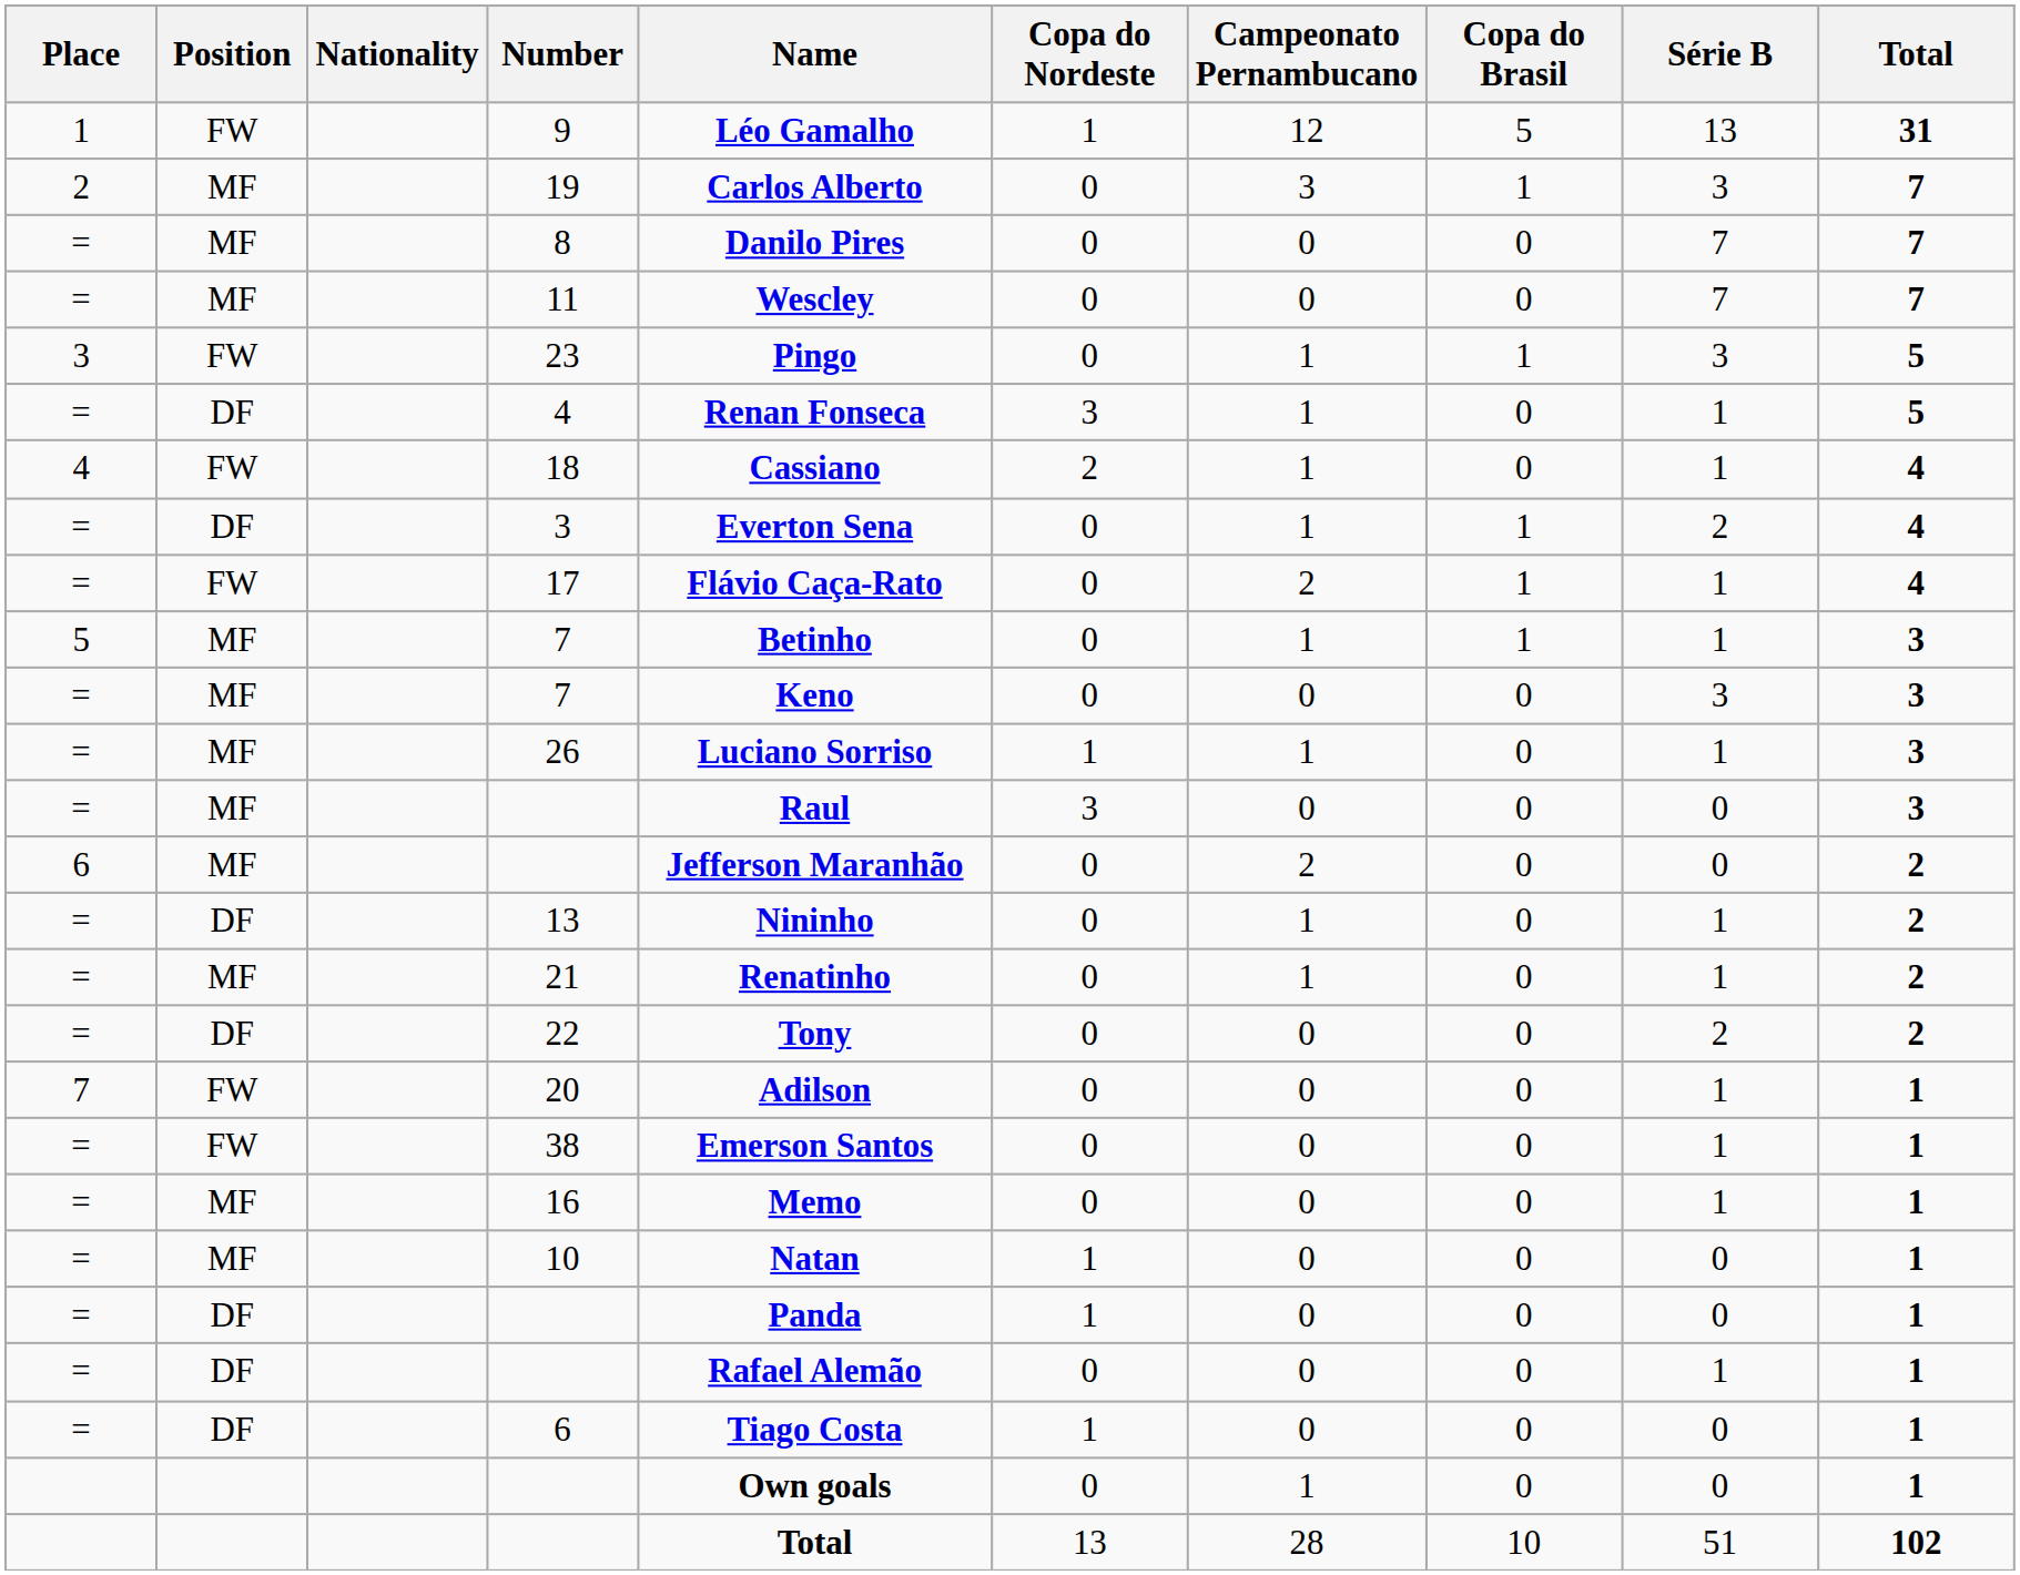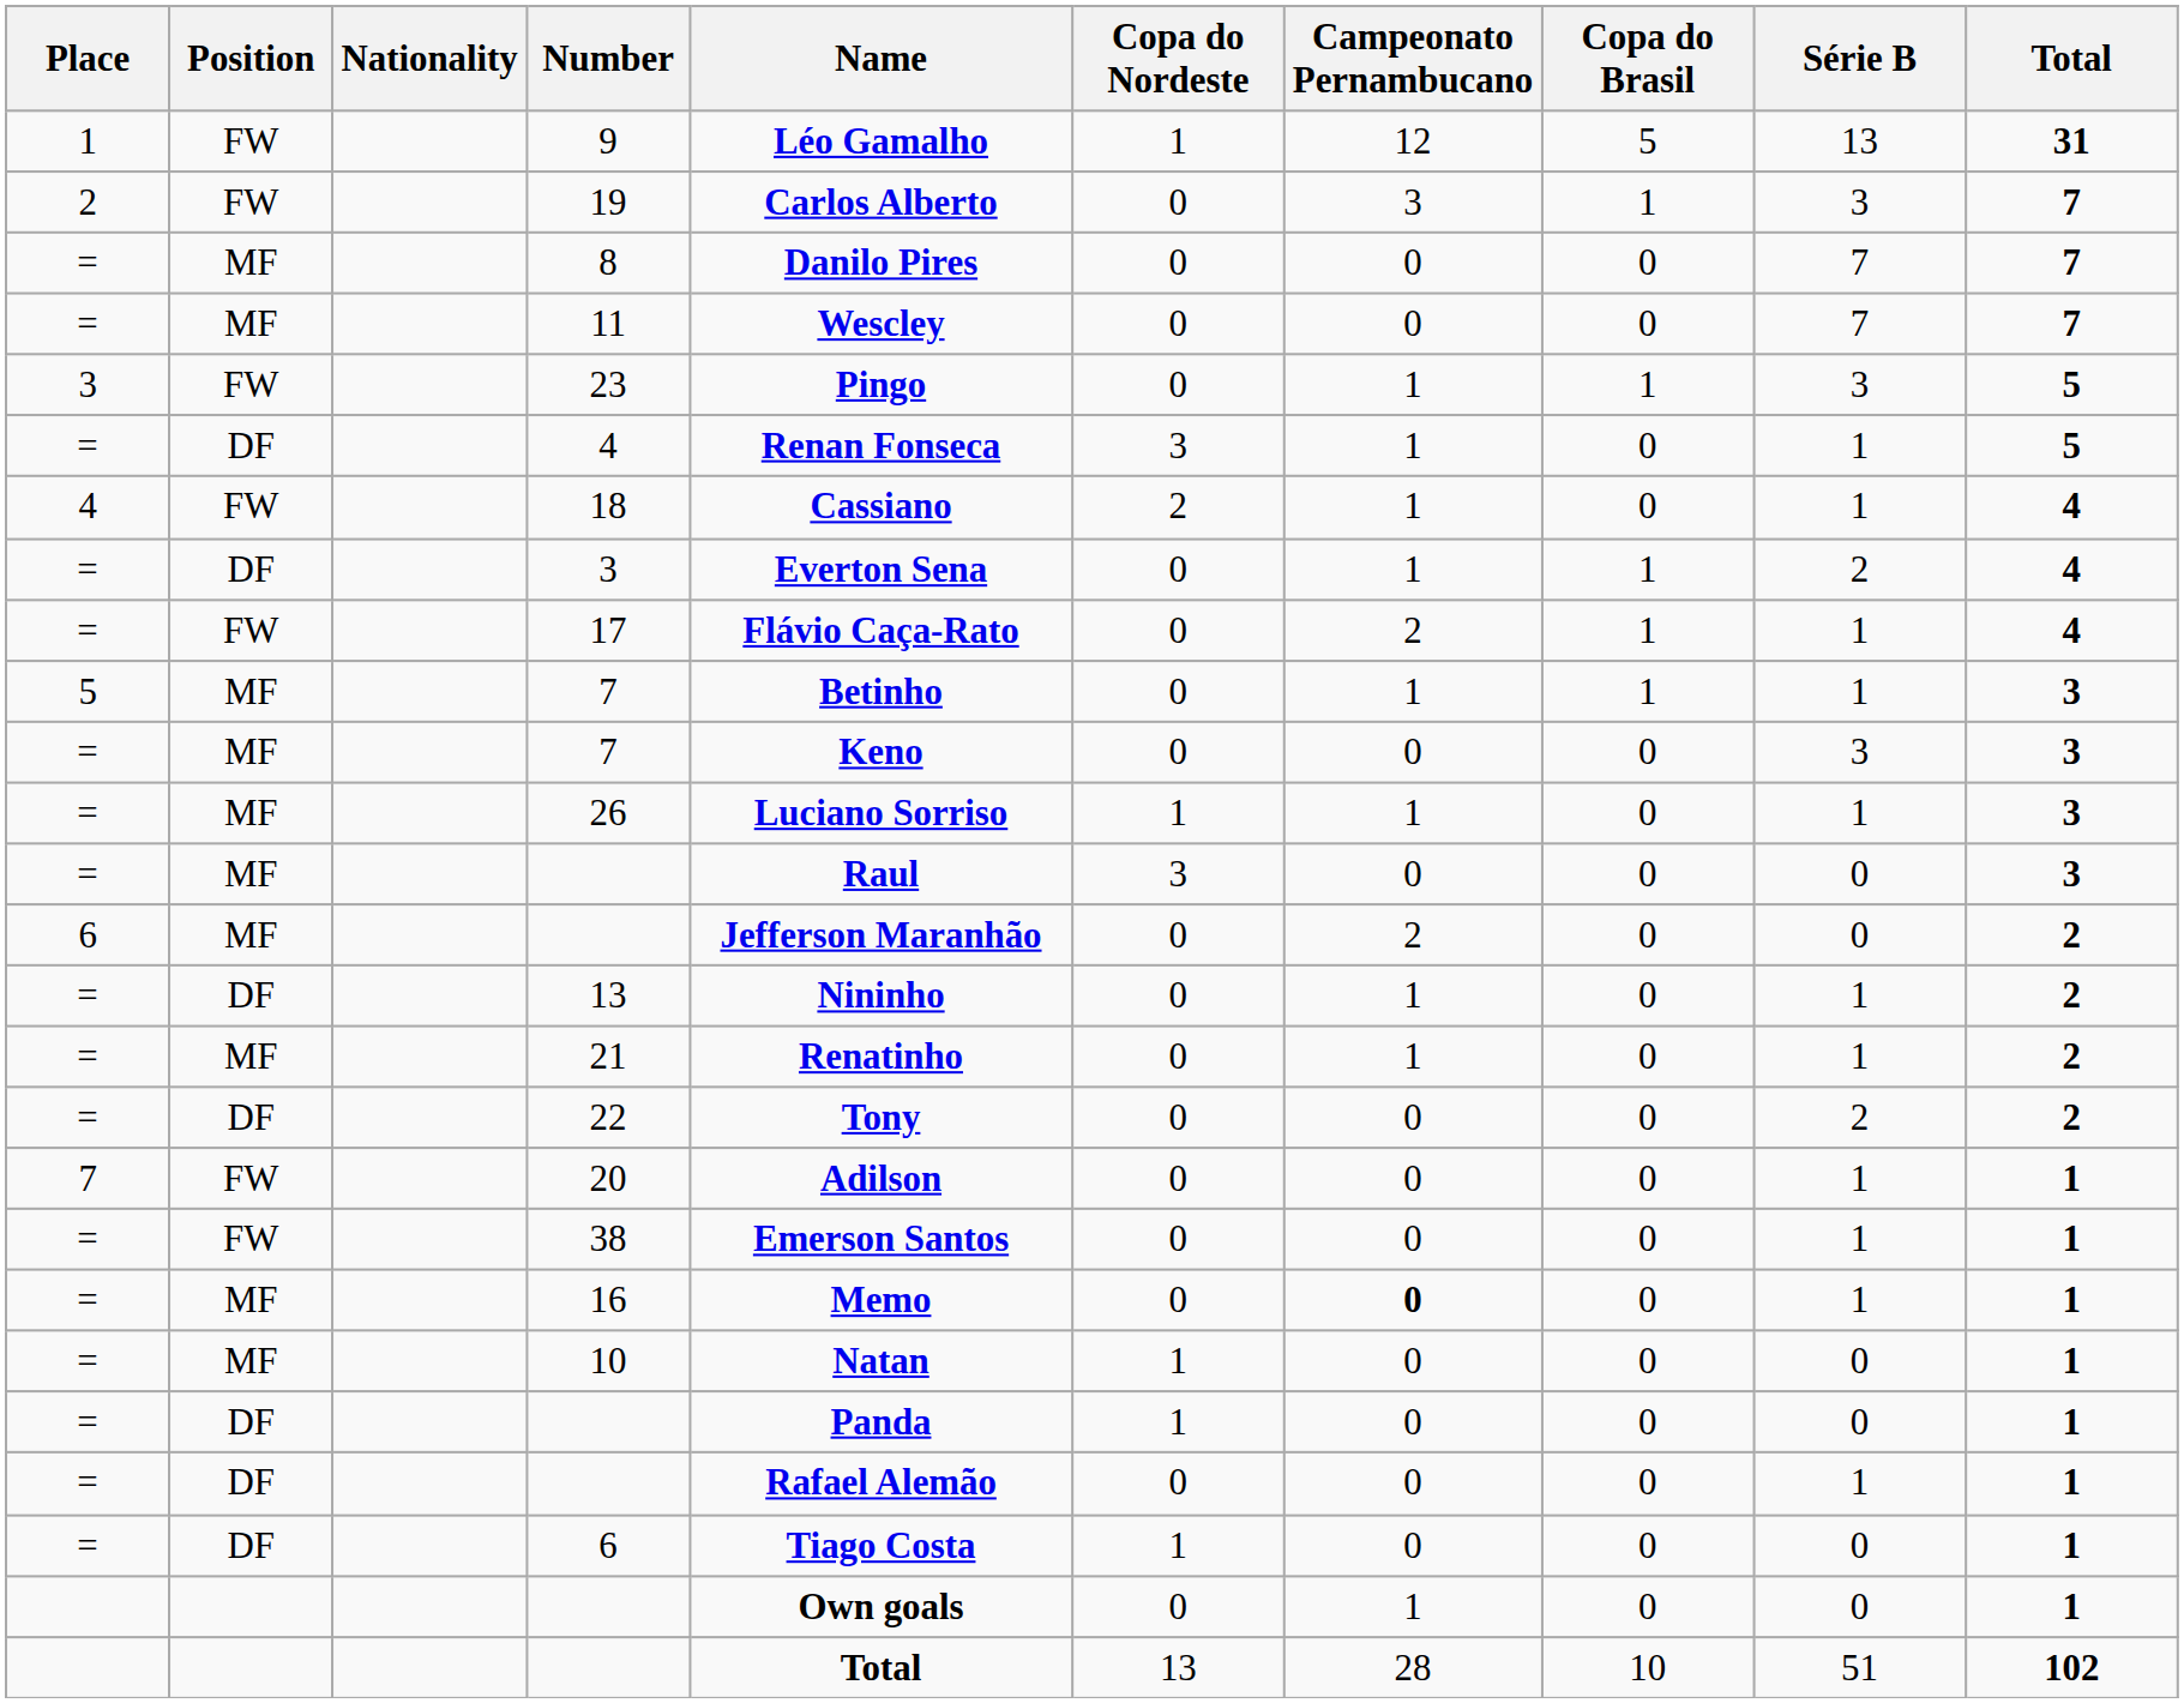 <table class="wikitable" style="font-size: 95%; text-align: center;">
 <tr>
 <th width=60>Place</th>
 <th width=60>Position</th>
 <th width=60>Nationality</th>
 <th width=60>Number</th>
 <th width=150>Name</th>
 <th width=80>Copa do Nordeste</th>
 <th width=80>Campeonato Pernambucano</th>
 <th width=80>Copa do Brasil</th>
 <th width=80>Série B</th>
 <th width=80>Total</th>
 </tr>
 <tr>
 <td>1</td>
 <td>FW</td>
 <td></td>
 <td>9</td>
 <td><strong><a href='#'>Léo Gamalho</a></strong></td>
 <td>1</td>
 <td>12</td>
 <td>5</td>
 <td>13</td>
 <td><strong>31</strong></td>
 </tr>
 <tr>
 <td>2</td>
-<td>MF</td>
+<td>FW</td>
 <td></td>
 <td>19</td>
 <td><strong><a href='#'>Carlos Alberto</a></strong></td>
 <td>0</td>
 <td>3</td>
 <td>1</td>
 <td>3</td>
 <td><strong>7</strong></td>
 </tr>
 <tr>
 <td>=</td>
 <td>MF</td>
 <td></td>
 <td>8</td>
 <td><strong><a href='#'>Danilo Pires</a></strong></td>
 <td>0</td>
 <td>0</td>
 <td>0</td>
 <td>7</td>
 <td><strong>7</strong></td>
 </tr>
 <tr>
 <td>=</td>
 <td>MF</td>
 <td></td>
 <td>11</td>
 <td><strong><a href='#'>Wescley</a></strong></td>
 <td>0</td>
 <td>0</td>
 <td>0</td>
 <td>7</td>
 <td><strong>7</strong></td>
 </tr>
 <tr>
 <td>3</td>
 <td>FW</td>
 <td></td>
 <td>23</td>
 <td><strong><a href='#'>Pingo</a></strong></td>
 <td>0</td>
 <td>1</td>
 <td>1</td>
 <td>3</td>
 <td><strong>5</strong></td>
 </tr>
 <tr>
 <td>=</td>
 <td>DF</td>
 <td></td>
 <td>4</td>
 <td><strong><a href='#'>Renan Fonseca</a></strong></td>
 <td>3</td>
 <td>1</td>
 <td>0</td>
 <td>1</td>
 <td><strong>5</strong></td>
 </tr>
 <tr>
 <td>4</td>
 <td>FW</td>
 <td></td>
 <td>18</td>
 <td><strong><a href='#'>Cassiano</a></strong></td>
 <td>2</td>
 <td>1</td>
 <td>0</td>
 <td>1</td>
 <td><strong>4</strong></td>
 </tr>
 <tr>
 <td>=</td>
 <td>DF</td>
 <td></td>
 <td>3</td>
 <td><strong><a href='#'>Everton Sena</a></strong></td>
 <td>0</td>
 <td>1</td>
 <td>1</td>
 <td>2</td>
 <td><strong>4</strong></td>
 </tr>
 <tr>
 <td>=</td>
 <td>FW</td>
 <td></td>
 <td>17</td>
 <td><strong><a href='#'>Flávio Caça-Rato</a></strong></td>
 <td>0</td>
 <td>2</td>
 <td>1</td>
 <td>1</td>
 <td><strong>4</strong></td>
 </tr>
 <tr>
 <td>5</td>
 <td>MF</td>
 <td></td>
 <td>7</td>
 <td><strong><a href='#'>Betinho</a></strong></td>
 <td>0</td>
 <td>1</td>
 <td>1</td>
 <td>1</td>
 <td><strong>3</strong></td>
 </tr>
 <tr>
 <td>=</td>
 <td>MF</td>
 <td></td>
 <td>7</td>
 <td><strong><a href='#'>Keno</a></strong></td>
 <td>0</td>
 <td>0</td>
 <td>0</td>
 <td>3</td>
 <td><strong>3</strong></td>
 </tr>
 <tr>
 <td>=</td>
 <td>MF</td>
 <td></td>
 <td>26</td>
 <td><strong><a href='#'>Luciano Sorriso</a></strong></td>
 <td>1</td>
 <td>1</td>
 <td>0</td>
 <td>1</td>
 <td><strong>3</strong></td>
 </tr>
 <tr>
 <td>=</td>
 <td>MF</td>
 <td></td>
 <td></td>
 <td><strong><a href='#'>Raul</a></strong></td>
 <td>3</td>
 <td>0</td>
 <td>0</td>
 <td>0</td>
 <td><strong>3</strong></td>
 </tr>
 <tr>
 <td>6</td>
 <td>MF</td>
 <td></td>
 <td></td>
 <td><strong><a href='#'>Jefferson Maranhão</a></strong></td>
 <td>0</td>
 <td>2</td>
 <td>0</td>
 <td>0</td>
 <td><strong>2</strong></td>
 </tr>
 <tr>
 <td>=</td>
 <td>DF</td>
 <td></td>
 <td>13</td>
 <td><strong><a href='#'>Nininho</a></strong></td>
 <td>0</td>
 <td>1</td>
 <td>0</td>
 <td>1</td>
 <td><strong>2</strong></td>
 </tr>
 <tr>
 <td>=</td>
 <td>MF</td>
 <td></td>
 <td>21</td>
 <td><strong><a href='#'>Renatinho</a></strong></td>
 <td>0</td>
 <td>1</td>
 <td>0</td>
 <td>1</td>
 <td><strong>2</strong></td>
 </tr>
 <tr>
 <td>=</td>
 <td>DF</td>
 <td></td>
 <td>22</td>
 <td><strong><a href='#'>Tony</a></strong></td>
 <td>0</td>
 <td>0</td>
 <td>0</td>
 <td>2</td>
 <td><strong>2</strong></td>
 </tr>
 <tr>
 <td>7</td>
 <td>FW</td>
 <td></td>
 <td>20</td>
 <td><strong><a href='#'>Adilson</a></strong></td>
 <td>0</td>
 <td>0</td>
 <td>0</td>
 <td>1</td>
 <td><strong>1</strong></td>
 </tr>
 <tr>
 <td>=</td>
 <td>FW</td>
 <td></td>
 <td>38</td>
 <td><strong><a href='#'>Emerson Santos</a></strong></td>
 <td>0</td>
 <td>0</td>
 <td>0</td>
 <td>1</td>
 <td><strong>1</strong></td>
 </tr>
 <tr>
 <td>=</td>
 <td>MF</td>
 <td></td>
 <td>16</td>
 <td><strong><a href='#'>Memo</a></strong></td>
 <td>0</td>
-<td>0</td>
+<td><strong>0</strong></td>
 <td>0</td>
 <td>1</td>
 <td><strong>1</strong></td>
 </tr>
 <tr>
 <td>=</td>
 <td>MF</td>
 <td></td>
 <td>10</td>
 <td><strong><a href='#'>Natan</a></strong></td>
 <td>1</td>
 <td>0</td>
 <td>0</td>
 <td>0</td>
 <td><strong>1</strong></td>
 </tr>
 <tr>
 <td>=</td>
 <td>DF</td>
 <td></td>
 <td></td>
 <td><strong><a href='#'>Panda</a></strong></td>
 <td>1</td>
 <td>0</td>
 <td>0</td>
 <td>0</td>
 <td><strong>1</strong></td>
 </tr>
 <tr>
 <td>=</td>
 <td>DF</td>
 <td></td>
 <td></td>
 <td><strong><a href='#'>Rafael Alemão</a></strong></td>
 <td>0</td>
 <td>0</td>
 <td>0</td>
 <td>1</td>
 <td><strong>1</strong></td>
 </tr>
 <tr>
 <td>=</td>
 <td>DF</td>
 <td></td>
 <td>6</td>
 <td><strong><a href='#'>Tiago Costa</a></strong></td>
 <td>1</td>
 <td>0</td>
 <td>0</td>
 <td>0</td>
 <td><strong>1</strong></td>
 </tr>
 <tr>
 <td></td>
 <td></td>
 <td></td>
 <td></td>
 <td><strong>Own goals</strong></td>
 <td>0</td>
 <td>1</td>
 <td>0</td>
 <td>0</td>
 <td><strong>1</strong></td>
 </tr>
 <tr>
 <td></td>
 <td></td>
 <td></td>
 <td></td>
 <td><strong>Total</strong></td>
 <td>13</td>
 <td>28</td>
 <td>10</td>
 <td>51</td>
 <td><strong>102</strong></td>
 </tr>
 </table>
